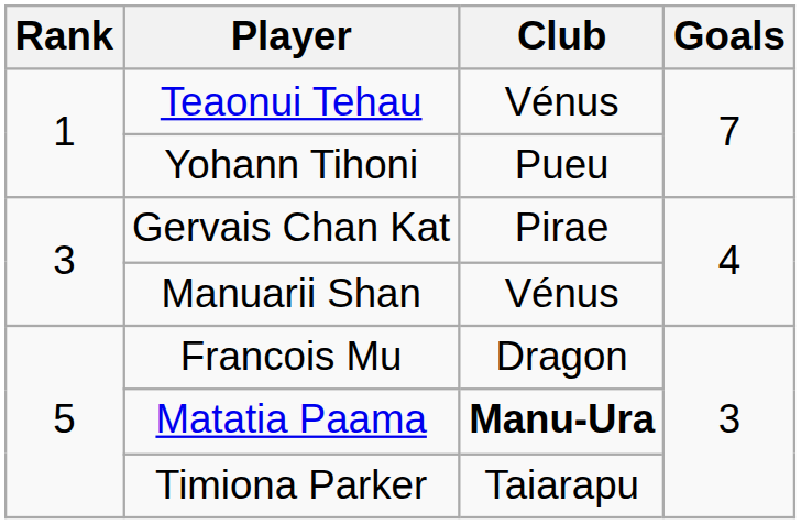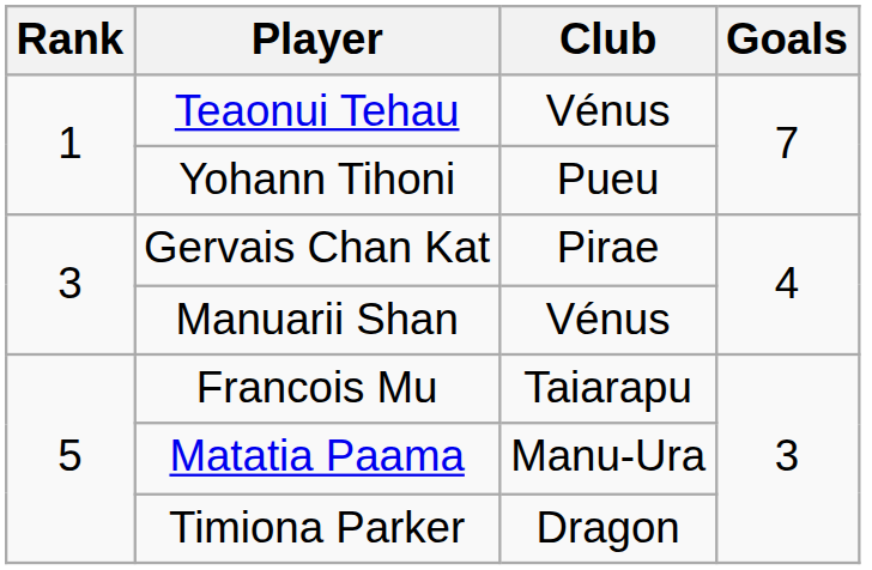 <table class="wikitable" style="text-align:center;">
 <tr>
 <th>Rank</th>
 <th>Player</th>
 <th>Club</th>
 <th>Goals</th>
 </tr>
 <tr>
 <td rowspan=2>1</td>
 <td> <a href='#'>Teaonui Tehau</a></td>
 <td>Vénus</td>
 <td rowspan=2>7</td>
 </tr>
 <tr>
 <td> Yohann Tihoni</td>
 <td>Pueu</td>
 </tr>
 <tr>
 <td rowspan=2>3</td>
 <td> Gervais Chan Kat</td>
 <td>Pirae</td>
 <td rowspan=2>4</td>
 </tr>
 <tr>
 <td> Manuarii Shan</td>
 <td>Vénus</td>
 </tr>
 <tr>
 <td rowspan=3>5</td>
 <td> Francois Mu</td>
-<td>Dragon</td>
+<td>Taiarapu</td>
 <td rowspan=3>3</td>
 </tr>
 <tr>
 <td> <a href='#'>Matatia Paama</a></td>
-<td><strong>Manu-Ura</strong></td>
+<td>Manu-Ura</td>
 </tr>
 <tr>
 <td> Timiona Parker</td>
-<td>Taiarapu</td>
+<td>Dragon</td>
 </tr>
 </table>
